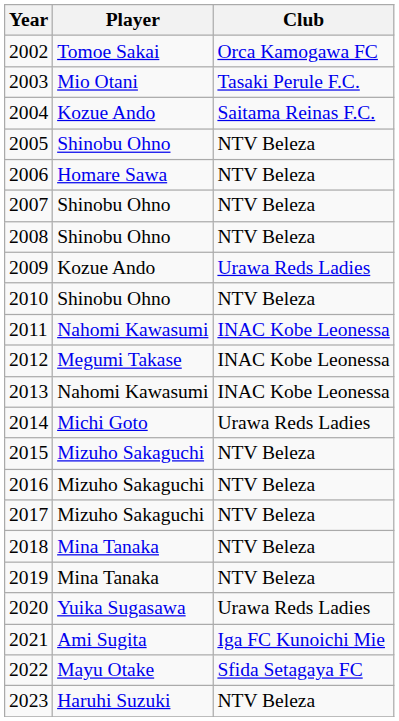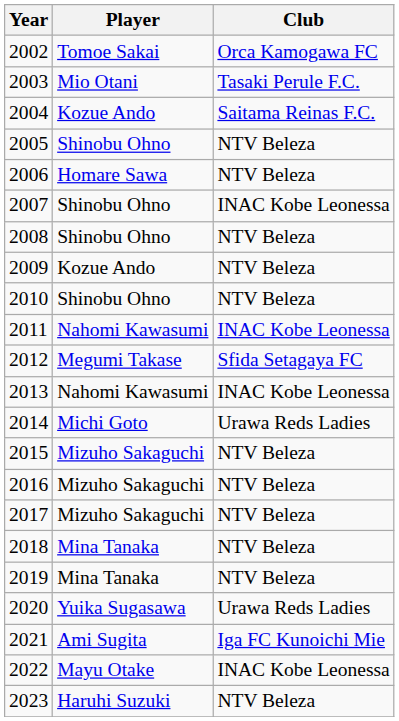 <table class="wikitable">
 <tr>
 <th>Year</th>
 <th>Player</th>
 <th>Club</th>
 </tr>
 <tr>
 <td>2002</td>
 <td><a href='#'>Tomoe Sakai</a></td>
 <td><a href='#'>Orca Kamogawa FC</a></td>
 </tr>
 <tr>
 <td>2003</td>
 <td><a href='#'>Mio Otani</a></td>
 <td><a href='#'>Tasaki Perule F.C.</a></td>
 </tr>
 <tr>
 <td>2004</td>
 <td><a href='#'>Kozue Ando</a></td>
 <td><a href='#'>Saitama Reinas F.C.</a></td>
 </tr>
 <tr>
 <td>2005</td>
 <td><a href='#'>Shinobu Ohno</a></td>
 <td>NTV Beleza</td>
 </tr>
 <tr>
 <td>2006</td>
 <td><a href='#'>Homare Sawa</a></td>
 <td>NTV Beleza</td>
 </tr>
 <tr>
 <td>2007</td>
 <td>Shinobu Ohno</td>
-<td>NTV Beleza</td>
+<td>INAC Kobe Leonessa</td>
 </tr>
 <tr>
 <td>2008</td>
 <td>Shinobu Ohno</td>
 <td>NTV Beleza</td>
 </tr>
 <tr>
 <td>2009</td>
 <td>Kozue Ando</td>
-<td><a href='#'>Urawa Reds Ladies</a></td>
+<td>NTV Beleza</td>
 </tr>
 <tr>
 <td>2010</td>
 <td>Shinobu Ohno</td>
 <td>NTV Beleza</td>
 </tr>
 <tr>
 <td>2011</td>
 <td><a href='#'>Nahomi Kawasumi</a></td>
 <td><a href='#'>INAC Kobe Leonessa</a></td>
 </tr>
 <tr>
 <td>2012</td>
 <td><a href='#'>Megumi Takase</a></td>
-<td>INAC Kobe Leonessa</td>
+<td><a href='#'>Sfida Setagaya FC</a></td>
 </tr>
 <tr>
 <td>2013</td>
 <td>Nahomi Kawasumi</td>
 <td>INAC Kobe Leonessa</td>
 </tr>
 <tr>
 <td>2014</td>
 <td><a href='#'>Michi Goto</a></td>
 <td>Urawa Reds Ladies</td>
 </tr>
 <tr>
 <td>2015</td>
 <td><a href='#'>Mizuho Sakaguchi</a></td>
 <td>NTV Beleza</td>
 </tr>
 <tr>
 <td>2016</td>
 <td>Mizuho Sakaguchi</td>
 <td>NTV Beleza</td>
 </tr>
 <tr>
 <td>2017</td>
 <td>Mizuho Sakaguchi</td>
 <td>NTV Beleza</td>
 </tr>
 <tr>
 <td>2018</td>
 <td><a href='#'>Mina Tanaka</a></td>
 <td>NTV Beleza</td>
 </tr>
 <tr>
 <td>2019</td>
 <td>Mina Tanaka</td>
 <td>NTV Beleza</td>
 </tr>
 <tr>
 <td>2020</td>
 <td><a href='#'>Yuika Sugasawa</a></td>
 <td>Urawa Reds Ladies</td>
 </tr>
 <tr>
 <td>2021</td>
 <td><a href='#'>Ami Sugita</a></td>
 <td><a href='#'>Iga FC Kunoichi Mie</a></td>
 </tr>
 <tr>
 <td>2022</td>
 <td><a href='#'>Mayu Otake</a></td>
-<td><a href='#'>Sfida Setagaya FC</a></td>
+<td>INAC Kobe Leonessa</td>
 </tr>
 <tr>
 <td>2023</td>
 <td><a href='#'>Haruhi Suzuki</a></td>
 <td>NTV Beleza</td>
 </tr>
 <tr>
 </tr>
 </table>
